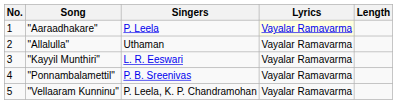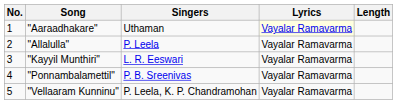 <table class="wikitable" style="font-size:95%;">
 <tr>
 <th>No.</th>
 <th>Song</th>
 <th>Singers</th>
 <th>Lyrics</th>
 <th>Length</th>
 </tr>
 <tr>
 <td>1</td>
 <td>"Aaraadhakare"</td>
-<td><a href='#'>P. Leela</a></td>
+<td>Uthaman</td>
 <td style="background: lightyellow;"><a href='#'>Vayalar Ramavarma</a></td>
 <td></td>
 </tr>
 <tr>
 <td>2</td>
 <td>"Allalulla"</td>
-<td>Uthaman</td>
+<td><a href='#'>P. Leela</a></td>
 <td>Vayalar Ramavarma</td>
 <td></td>
 </tr>
 <tr>
 <td>3</td>
 <td>"Kayyil Munthiri"</td>
 <td><a href='#'>L. R. Eeswari</a></td>
 <td>Vayalar Ramavarma</td>
 <td></td>
 </tr>
 <tr>
 <td>4</td>
 <td>"Ponnambalamettil"</td>
 <td><a href='#'>P. B. Sreenivas</a></td>
 <td>Vayalar Ramavarma</td>
 <td></td>
 </tr>
 <tr>
 <td>5</td>
 <td>"Vellaaram Kunninu"</td>
 <td>P. Leela, K. P. Chandramohan</td>
 <td>Vayalar Ramavarma</td>
 <td></td>
 </tr>
 </table>
